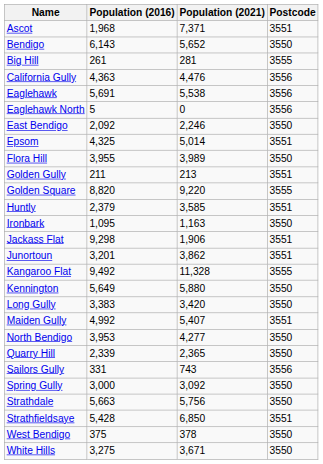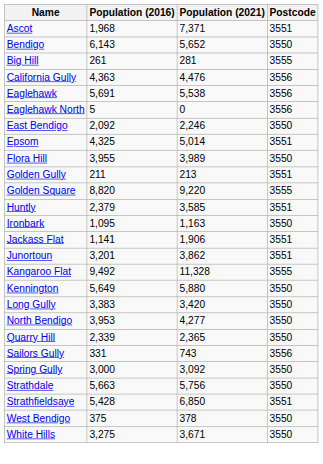 <table class="wikitable sortable">
 <tr>
 <th scope=col>Name</th>
 <th scope=col>Population (2016)</th>
 <th>Population (2021)</th>
 <th scope="col">Postcode</th>
 </tr>
 <tr>
 <td><a href='#'>Ascot</a></td>
 <td>1,968</td>
 <td>7,371</td>
 <td>3551</td>
 </tr>
 <tr>
 <td><a href='#'>Bendigo</a></td>
 <td>6,143</td>
 <td>5,652</td>
 <td>3550</td>
 </tr>
 <tr>
 <td><a href='#'>Big Hill</a></td>
 <td>261</td>
 <td>281</td>
 <td>3555</td>
 </tr>
 <tr>
 <td><a href='#'>California Gully</a></td>
 <td>4,363</td>
 <td>4,476</td>
 <td>3556</td>
 </tr>
 <tr>
 <td><a href='#'>Eaglehawk</a></td>
 <td>5,691</td>
 <td>5,538</td>
 <td>3556</td>
 </tr>
 <tr>
 <td><a href='#'>Eaglehawk North</a></td>
 <td>5</td>
 <td>0</td>
 <td>3556</td>
 </tr>
 <tr>
 <td><a href='#'>East Bendigo</a></td>
 <td>2,092</td>
 <td>2,246</td>
 <td>3550</td>
 </tr>
 <tr>
 <td><a href='#'>Epsom</a></td>
 <td>4,325</td>
 <td>5,014</td>
 <td>3551</td>
 </tr>
 <tr>
 <td><a href='#'>Flora Hill</a></td>
 <td>3,955</td>
 <td>3,989</td>
 <td>3550</td>
 </tr>
 <tr>
 <td><a href='#'>Golden Gully</a></td>
 <td>211</td>
 <td>213</td>
 <td>3551</td>
 </tr>
 <tr>
 <td><a href='#'>Golden Square</a></td>
 <td>8,820</td>
 <td>9,220</td>
 <td>3555</td>
 </tr>
 <tr>
 <td><a href='#'>Huntly</a></td>
 <td>2,379</td>
 <td>3,585</td>
 <td>3551</td>
 </tr>
 <tr>
 <td><a href='#'>Ironbark</a></td>
 <td>1,095</td>
 <td>1,163</td>
 <td>3550</td>
 </tr>
 <tr>
 <td><a href='#'>Jackass Flat</a></td>
-<td>9,298</td>
+<td>1,141</td>
 <td>1,906</td>
 <td>3551</td>
 </tr>
 <tr>
 <td><a href='#'>Junortoun</a></td>
 <td>3,201</td>
 <td>3,862</td>
 <td>3551</td>
 </tr>
 <tr>
 <td><a href='#'>Kangaroo Flat</a></td>
 <td>9,492</td>
 <td>11,328</td>
 <td>3555</td>
 </tr>
 <tr>
 <td><a href='#'>Kennington</a></td>
 <td>5,649</td>
 <td>5,880</td>
 <td>3550</td>
 </tr>
 <tr>
 <td><a href='#'>Long Gully</a></td>
 <td>3,383</td>
 <td>3,420</td>
 <td>3550</td>
-</tr>
-<tr>
-<td><a href='#'>Maiden Gully</a></td>
-<td>4,992</td>
-<td>5,407</td>
-<td>3551</td>
 </tr>
 <tr>
 <td><a href='#'>North Bendigo</a></td>
 <td>3,953</td>
 <td>4,277</td>
 <td>3550</td>
 </tr>
 <tr>
 <td><a href='#'>Quarry Hill</a></td>
 <td>2,339</td>
 <td>2,365</td>
 <td>3550</td>
 </tr>
 <tr>
 <td><a href='#'>Sailors Gully</a></td>
 <td>331</td>
 <td>743</td>
 <td>3556</td>
 </tr>
 <tr>
 <td><a href='#'>Spring Gully</a></td>
 <td>3,000</td>
 <td>3,092</td>
 <td>3550</td>
 </tr>
 <tr>
 <td><a href='#'>Strathdale</a></td>
 <td>5,663</td>
 <td>5,756</td>
 <td>3550</td>
 </tr>
 <tr>
 <td><a href='#'>Strathfieldsaye</a></td>
 <td>5,428</td>
 <td>6,850</td>
 <td>3551</td>
 </tr>
 <tr>
 <td><a href='#'>West Bendigo</a></td>
 <td>375</td>
 <td>378</td>
 <td>3550</td>
 </tr>
 <tr>
 <td><a href='#'>White Hills</a></td>
 <td>3,275</td>
 <td>3,671</td>
 <td>3550</td>
 </tr>
 </table>
